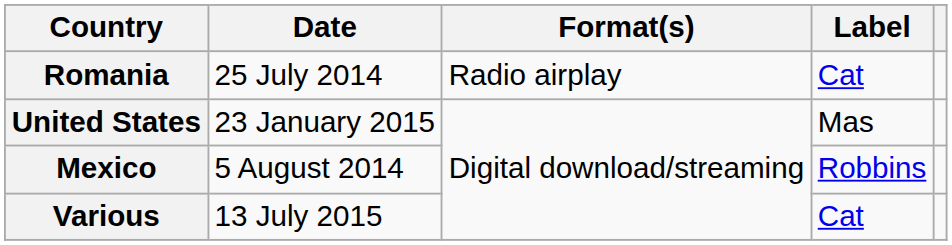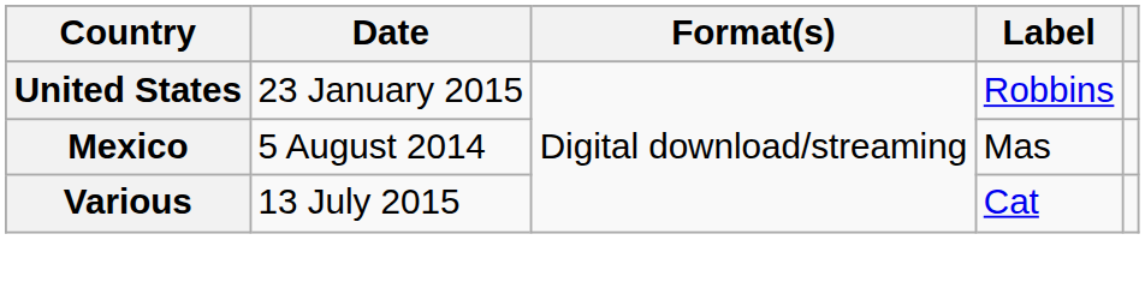 <table class="wikitable plainrowheaders">
 <tr>
 <th scope="col">Country</th>
 <th scope="col">Date</th>
 <th scope="col">Format(s)</th>
 <th scope="col">Label</th>
 <th scope="col"></th>
 </tr>
 <tr>
-<th>Romania</th>
-<td>25 July 2014</td>
-<td>Radio airplay</td>
-<td><a href='#'>Cat</a></td>
-<td></td>
-</tr>
-<tr>
 <th>United States</th>
 <td>23 January 2015</td>
 <td rowspan="3">Digital download/streaming</td>
-<td>Mas</td>
+<td><a href='#'>Robbins</a></td>
 <td></td>
 </tr>
 <tr>
 <th>Mexico</th>
 <td>5 August 2014</td>
-<td><a href='#'>Robbins</a></td>
+<td>Mas</td>
 <td></td>
 </tr>
 <tr>
 <th>Various</th>
 <td>13 July 2015</td>
 <td><a href='#'>Cat</a></td>
 <td></td>
 </tr>
 </table>
